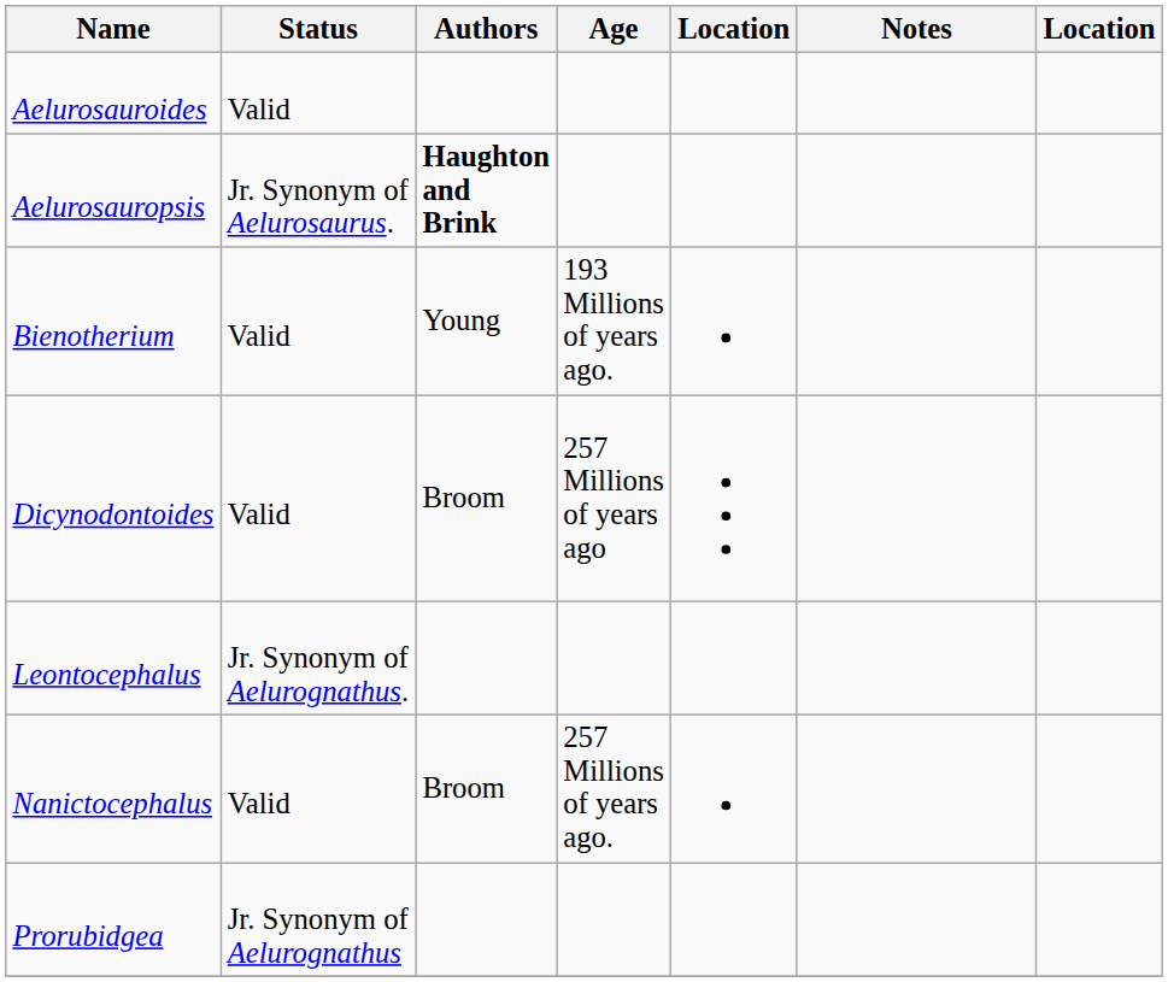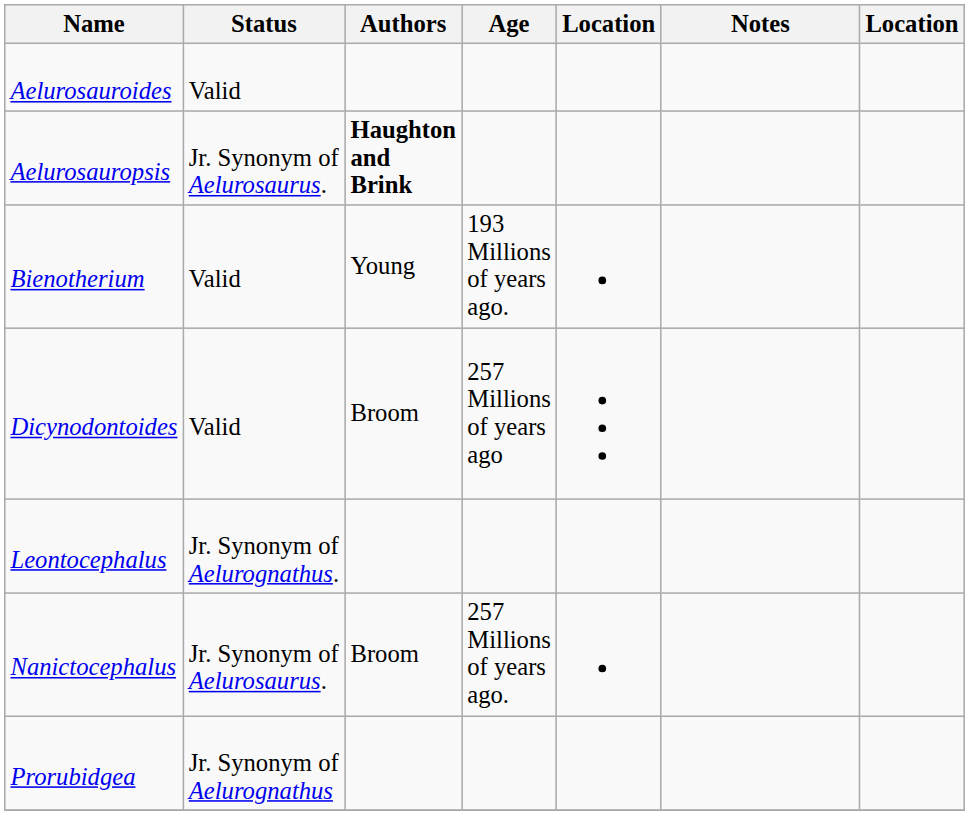 <table class="wikitable sortable" align="center" width="100%">
 <tr>
 <th>Name</th>
 <th>Status</th>
 <th>Authors</th>
 <th>Age</th>
 <th>Location</th>
 <th width="33%" class="unsortable">Notes</th>
 <th>Location</th>
 </tr>
 <tr>
 <td><br><em><a href='#'>Aelurosauroides</a></em></td>
 <td><br>Valid</td>
 <td><br></td>
 <td></td>
 <td></td>
 <td></td>
 <td><br></td>
 </tr>
 <tr>
 <td><br><em><a href='#'>Aelurosauropsis</a></em></td>
 <td><br>Jr. Synonym of <em><a href='#'>Aelurosaurus</a></em>.</td>
 <td><strong>Haughton and Brink</strong></td>
 <td></td>
 <td></td>
 <td></td>
 <td></td>
 </tr>
 <tr>
 <td><br><em><a href='#'>Bienotherium</a></em></td>
 <td><br>Valid</td>
 <td>Young</td>
 <td>193 Millions of years ago.</td>
 <td><br><ul><li></li></ul></td>
 <td></td>
 <td></td>
 </tr>
 <tr>
 <td><br><em><a href='#'>Dicynodontoides</a></em></td>
 <td><br>Valid</td>
 <td>Broom</td>
 <td>257 Millions of years ago</td>
 <td><br><ul><li></li><li></li><li></li></ul></td>
 <td></td>
 <td></td>
 </tr>
 <tr>
 <td><br><em><a href='#'>Leontocephalus</a></em></td>
 <td><br>Jr. Synonym of <em><a href='#'>Aelurognathus</a></em>.</td>
 <td></td>
 <td></td>
 <td></td>
 <td></td>
 <td></td>
 </tr>
 <tr>
 <td><br><em><a href='#'>Nanictocephalus</a></em></td>
-<td><br>Valid</td>
+<td><br>Jr. Synonym of <em><a href='#'>Aelurosaurus</a></em>.</td>
 <td>Broom</td>
 <td>257 Millions of years ago.</td>
 <td><br><ul><li></li></ul></td>
 <td></td>
 <td></td>
 </tr>
 <tr>
 <td><br><em><a href='#'>Prorubidgea</a></em></td>
 <td><br>Jr. Synonym of <em><a href='#'>Aelurognathus</a></em></td>
 <td></td>
 <td></td>
 <td></td>
 <td></td>
 <td></td>
 </tr>
 <tr>
 </tr>
 </table>
